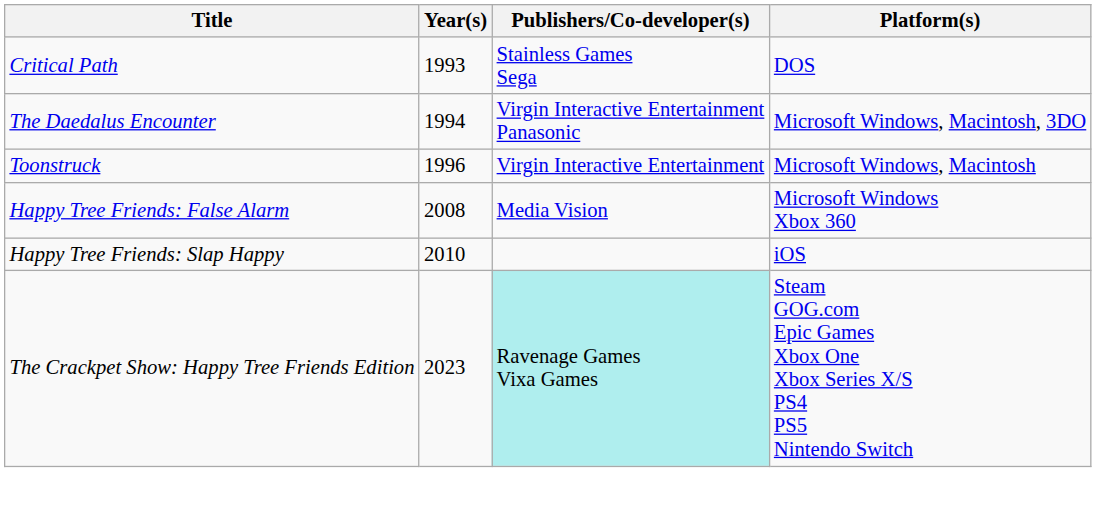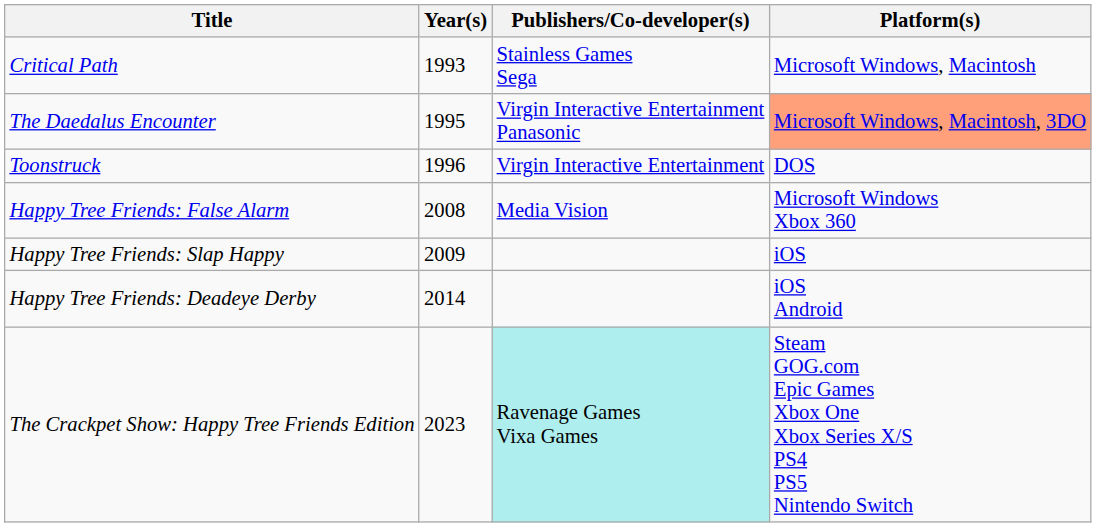 <table class="wikitable">
 <tr>
 <th>Title</th>
 <th>Year(s)</th>
 <th>Publishers/Co-developer(s)</th>
 <th>Platform(s)</th>
 </tr>
 <tr>
 <td><em><a href='#'>Critical Path</a></em></td>
 <td>1993</td>
 <td><a href='#'>Stainless Games</a><br><a href='#'>Sega</a></td>
-<td><a href='#'>DOS</a></td>
+<td><a href='#'>Microsoft Windows</a>, <a href='#'>Macintosh</a></td>
 </tr>
 <tr>
 <td><em><a href='#'>The Daedalus Encounter</a></em></td>
-<td>1994</td>
+<td>1995</td>
 <td><a href='#'>Virgin Interactive Entertainment</a><br><a href='#'>Panasonic</a></td>
-<td><a href='#'>Microsoft Windows</a>, <a href='#'>Macintosh</a>, <a href='#'>3DO</a></td>
+<td style="background: lightsalmon;"><a href='#'>Microsoft Windows</a>, <a href='#'>Macintosh</a>, <a href='#'>3DO</a></td>
 </tr>
 <tr>
 <td><em><a href='#'>Toonstruck</a></em></td>
 <td>1996</td>
 <td><a href='#'>Virgin Interactive Entertainment</a></td>
-<td><a href='#'>Microsoft Windows</a>, <a href='#'>Macintosh</a></td>
+<td><a href='#'>DOS</a></td>
 </tr>
 <tr>
 <td><em><a href='#'>Happy Tree Friends: False Alarm</a></em></td>
 <td>2008</td>
 <td><a href='#'>Media Vision</a></td>
 <td><a href='#'>Microsoft Windows</a><br><a href='#'>Xbox 360</a></td>
 </tr>
 <tr>
 <td><em>Happy Tree Friends: Slap Happy</em></td>
-<td>2010</td>
+<td>2009</td>
 <td></td>
 <td><a href='#'>iOS</a></td>
+</tr>
+<tr>
+<td><em>Happy Tree Friends: Deadeye Derby</em></td>
+<td>2014</td>
+<td></td>
+<td><a href='#'>iOS</a><br><a href='#'>Android</a></td>
 </tr>
 <tr>
 <td><em>The Crackpet Show: Happy Tree Friends Edition</em></td>
 <td>2023</td>
 <td style="background: paleturquoise;">Ravenage Games<br>Vixa Games</td>
 <td><a href='#'>Steam</a><br><a href='#'>GOG.com</a><br><a href='#'>Epic Games</a><br><a href='#'>Xbox One</a><br><a href='#'>Xbox Series X/S</a><br><a href='#'>PS4</a><br><a href='#'>PS5</a><br><a href='#'>Nintendo Switch</a></td>
 </tr>
 </table>
